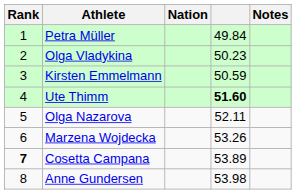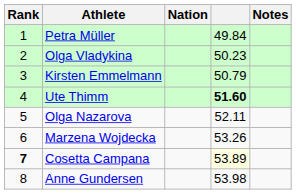 <table class="wikitable sortable" style="text-align:center">
 <tr>
 <th scope="col">Rank</th>
 <th scope="col">Athlete</th>
 <th scope="col">Nation</th>
 <th scope="col"></th>
 <th scope="col">Notes</th>
 </tr>
 <tr bgcolor=ccffcc>
 <td>1</td>
 <td align=left><a href='#'>Petra Müller</a></td>
 <td align=left></td>
 <td>49.84</td>
 <td></td>
 </tr>
 <tr bgcolor=ccffcc>
 <td>2</td>
 <td align=left><a href='#'>Olga Vladykina</a></td>
 <td align=left></td>
 <td>50.23</td>
 <td></td>
 </tr>
 <tr bgcolor=ccffcc>
 <td>3</td>
 <td align=left><a href='#'>Kirsten Emmelmann</a></td>
 <td align=left></td>
-<td>50.59</td>
+<td>50.79</td>
 <td></td>
 </tr>
 <tr bgcolor=ccffcc>
 <td>4</td>
 <td align=left><a href='#'>Ute Thimm</a></td>
 <td align=left></td>
 <td><strong>51.60</strong></td>
 <td></td>
 </tr>
 <tr>
 <td>5</td>
 <td align=left><a href='#'>Olga Nazarova</a></td>
 <td align=left></td>
 <td>52.11</td>
 <td></td>
 </tr>
 <tr>
 <td>6</td>
 <td align=left><a href='#'>Marzena Wojdecka</a></td>
 <td align=left></td>
 <td>53.26</td>
 <td></td>
 </tr>
 <tr>
 <td><strong>7</strong></td>
 <td align=left><a href='#'>Cosetta Campana</a></td>
 <td align=left></td>
-<td>53.89</td>
+<td style="background: lightyellow;">53.89</td>
 <td></td>
 </tr>
 <tr>
 <td>8</td>
 <td align=left><a href='#'>Anne Gundersen</a></td>
 <td align=left></td>
 <td>53.98</td>
 <td></td>
 </tr>
 </table>
